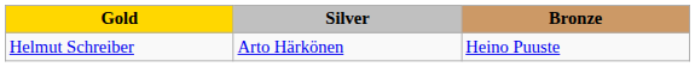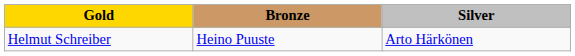 <table class="wikitable" style="text-align:left">
 <tr align="center">
 <td width=200 bgcolor=gold><strong>Gold</strong></td>
+<td width=200 bgcolor=CC9966><strong>Bronze</strong></td>
 <td width=200 bgcolor=silver><strong>Silver</strong></td>
-<td width=200 bgcolor=CC9966><strong>Bronze</strong></td>
 </tr>
 <tr>
 <td><a href='#'>Helmut Schreiber</a><br><em></em></td>
+<td><a href='#'>Heino Puuste</a><br><em></em></td>
 <td><a href='#'>Arto Härkönen</a><br><em></em></td>
-<td><a href='#'>Heino Puuste</a><br><em></em></td>
 </tr>
 </table>
